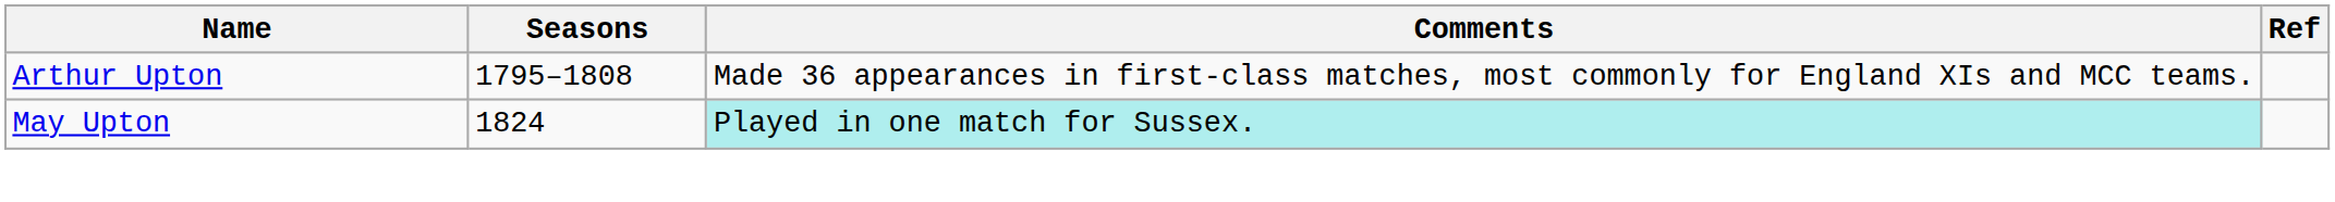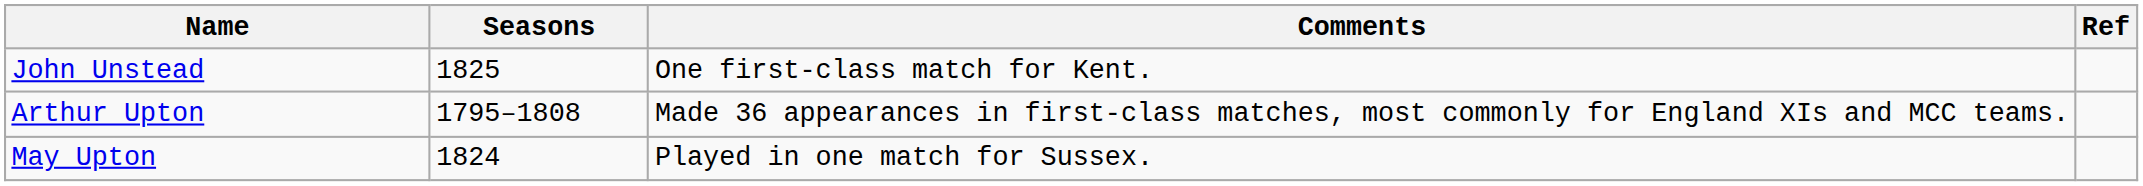 <table class="wikitable">
 <tr>
 <th style="width:200px">Name</th>
 <th style="width: 100px">Seasons</th>
 <th>Comments</th>
 <th>Ref</th>
+</tr>
+<tr>
+<td><a href='#'>John Unstead</a></td>
+<td>1825</td>
+<td>One first-class match for Kent.</td>
+<td></td>
 </tr>
 <tr>
 <td><a href='#'>Arthur Upton</a></td>
 <td>1795–1808</td>
 <td>Made 36 appearances in first-class matches, most commonly for England XIs and MCC teams.</td>
 <td></td>
 </tr>
 <tr>
 <td><a href='#'>May Upton</a></td>
 <td>1824</td>
-<td style="background: paleturquoise;">Played in one match for Sussex.</td>
+<td>Played in one match for Sussex.</td>
 <td></td>
 </tr>
 </table>
